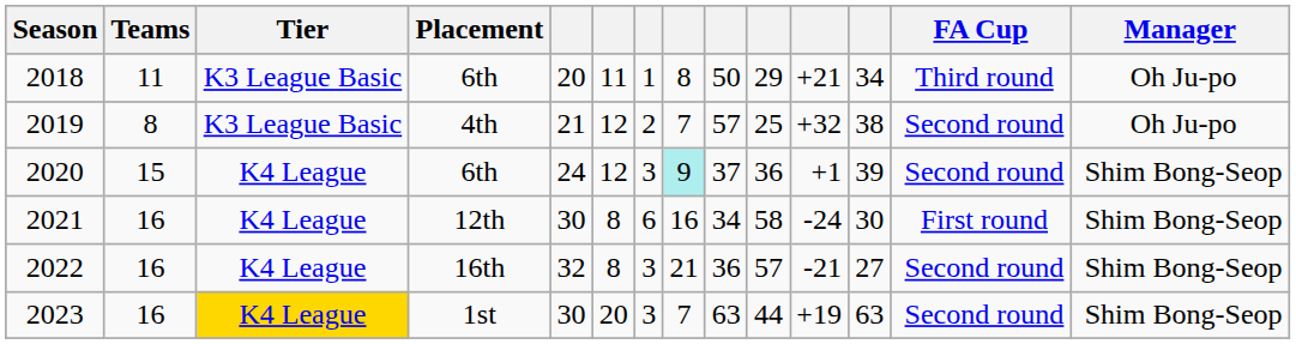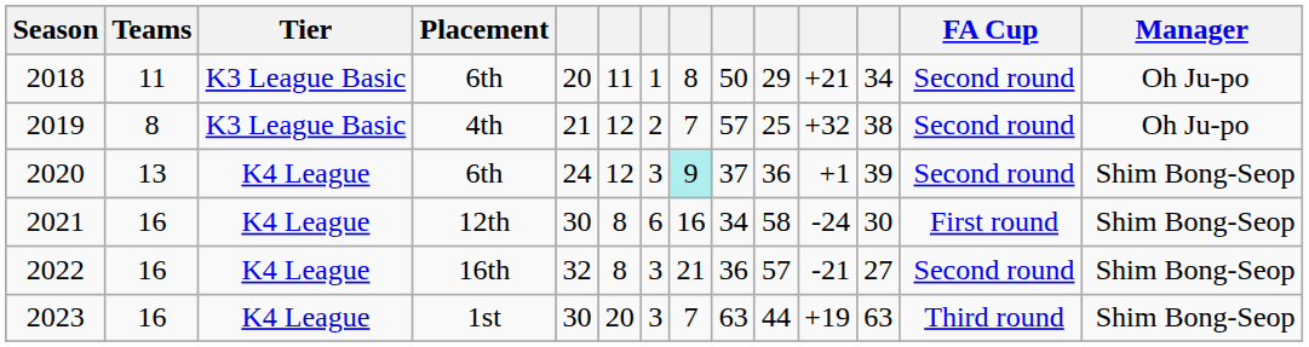 <table class="wikitable" style="text-align: center; font-size:90%;">
 <tr>
 <th>Season</th>
 <th>Teams</th>
 <th>Tier</th>
 <th>Placement</th>
 <th></th>
 <th></th>
 <th></th>
 <th></th>
 <th></th>
 <th></th>
 <th></th>
 <th></th>
 <th><a href='#'>FA Cup</a></th>
 <th><a href='#'>Manager</a></th>
 </tr>
 <tr>
 <td>2018</td>
 <td>11</td>
 <td><a href='#'>K3 League Basic</a></td>
 <td>6th</td>
 <td>20</td>
 <td>11</td>
 <td>1</td>
 <td>8</td>
 <td>50</td>
 <td>29</td>
 <td align=right>+21</td>
 <td>34</td>
-<td> <a href='#'>Third round</a></td>
+<td> <a href='#'>Second round</a></td>
 <td> Oh Ju-po</td>
 </tr>
 <tr>
 <td>2019</td>
 <td>8</td>
 <td><a href='#'>K3 League Basic</a></td>
 <td>4th</td>
 <td>21</td>
 <td>12</td>
 <td>2</td>
 <td>7</td>
 <td>57</td>
 <td>25</td>
 <td align=right>+32</td>
 <td>38</td>
 <td> <a href='#'>Second round</a></td>
 <td> Oh Ju-po</td>
 </tr>
 <tr>
 <td>2020</td>
-<td>15</td>
+<td>13</td>
 <td><a href='#'>K4 League</a></td>
 <td>6th</td>
 <td>24</td>
 <td>12</td>
 <td>3</td>
 <td style="background: paleturquoise;">9</td>
 <td>37</td>
 <td>36</td>
 <td align=right>+1</td>
 <td>39</td>
 <td> <a href='#'>Second round</a></td>
 <td> Shim Bong-Seop</td>
 </tr>
 <tr>
 <td>2021</td>
 <td>16</td>
 <td><a href='#'>K4 League</a></td>
 <td>12th</td>
 <td>30</td>
 <td>8</td>
 <td>6</td>
 <td>16</td>
 <td>34</td>
 <td>58</td>
 <td align=right>-24</td>
 <td>30</td>
 <td> <a href='#'>First round</a></td>
 <td> Shim Bong-Seop</td>
 </tr>
 <tr>
 <td>2022</td>
 <td>16</td>
 <td><a href='#'>K4 League</a></td>
 <td>16th</td>
 <td>32</td>
 <td>8</td>
 <td>3</td>
 <td>21</td>
 <td>36</td>
 <td>57</td>
 <td align=right>-21</td>
 <td>27</td>
 <td> <a href='#'>Second round</a></td>
 <td> Shim Bong-Seop</td>
 </tr>
 <tr>
 <td>2023</td>
 <td>16</td>
-<td style="background: gold;"><a href='#'>K4 League</a></td>
+<td><a href='#'>K4 League</a></td>
 <td>1st</td>
 <td>30</td>
 <td>20</td>
 <td>3</td>
 <td>7</td>
 <td>63</td>
 <td>44</td>
 <td align=right>+19</td>
 <td>63</td>
-<td> <a href='#'>Second round</a></td>
+<td> <a href='#'>Third round</a></td>
 <td> Shim Bong-Seop</td>
 </tr>
 </table>
